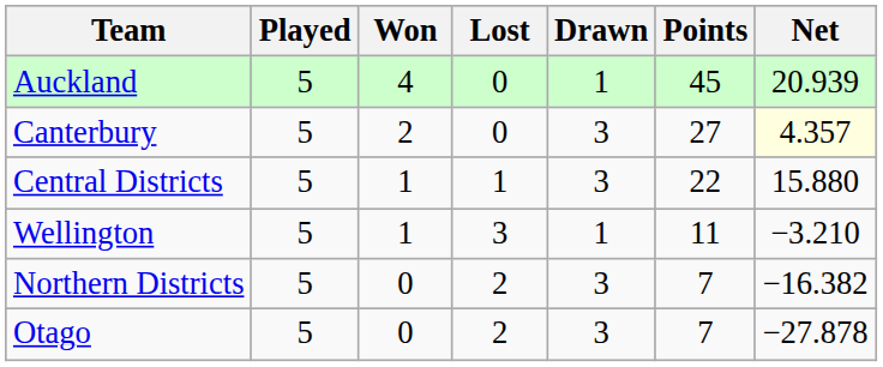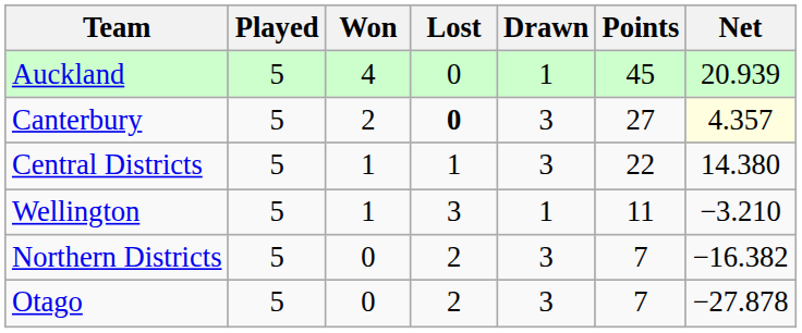 <table class="wikitable" style="text-align:center;">
 <tr>
 <th>Team</th>
 <th style="width:40px;">Played</th>
 <th style="width:40px;">Won</th>
 <th style="width:40px;">Lost</th>
 <th style="width:40px;">Drawn</th>
 <th style="width:40px;">Points</th>
 <th style="width:40px;">Net </th>
 </tr>
 <tr style="background:#cfc">
 <td style="text-align:left;"><a href='#'>Auckland</a></td>
 <td>5</td>
 <td>4</td>
 <td>0</td>
 <td>1</td>
 <td>45</td>
 <td>20.939</td>
 </tr>
 <tr>
 <td style="text-align:left;"><a href='#'>Canterbury</a></td>
 <td>5</td>
 <td>2</td>
-<td>0</td>
+<td><strong>0</strong></td>
 <td>3</td>
 <td>27</td>
 <td style="background: lightyellow;">4.357</td>
 </tr>
 <tr>
 <td style="text-align:left;"><a href='#'>Central Districts</a></td>
 <td>5</td>
 <td>1</td>
 <td>1</td>
 <td>3</td>
 <td>22</td>
-<td>15.880</td>
+<td>14.380</td>
 </tr>
 <tr>
 <td style="text-align:left;"><a href='#'>Wellington</a></td>
 <td>5</td>
 <td>1</td>
 <td>3</td>
 <td>1</td>
 <td>11</td>
 <td>−3.210</td>
 </tr>
 <tr>
 <td style="text-align:left;"><a href='#'>Northern Districts</a></td>
 <td>5</td>
 <td>0</td>
 <td>2</td>
 <td>3</td>
 <td>7</td>
 <td>−16.382</td>
 </tr>
 <tr>
 <td style="text-align:left;"><a href='#'>Otago</a></td>
 <td>5</td>
 <td>0</td>
 <td>2</td>
 <td>3</td>
 <td>7</td>
 <td>−27.878</td>
 </tr>
 </table>
